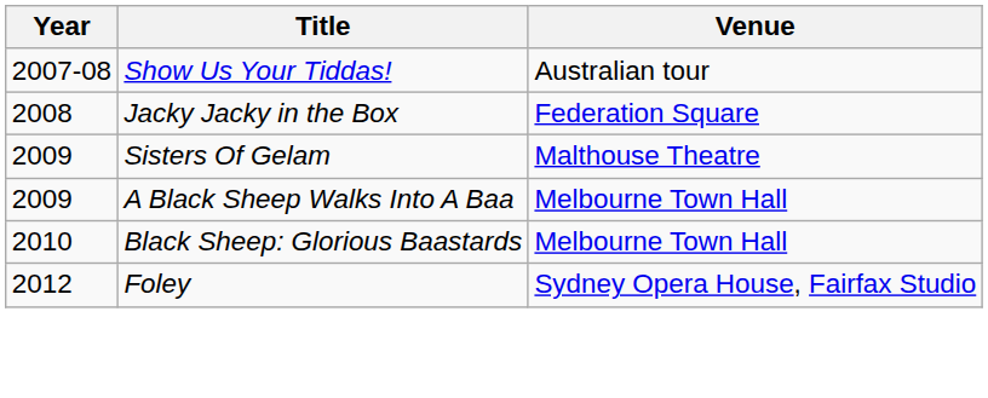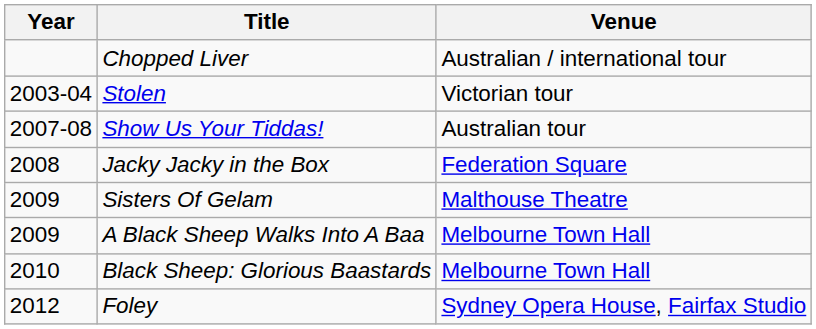 <table class="wikitable">
 <tr>
 <th>Year</th>
 <th>Title</th>
 <th>Venue</th>
+</tr>
+<tr>
+<td></td>
+<td><em>Chopped Liver</em></td>
+<td>Australian / international tour</td>
+</tr>
+<tr>
+<td>2003-04</td>
+<td><em><a href='#'>Stolen</a></em></td>
+<td>Victorian tour</td>
 </tr>
 <tr>
 <td>2007-08</td>
 <td><em><a href='#'>Show Us Your Tiddas!</a></em></td>
 <td>Australian tour</td>
 </tr>
 <tr>
 <td>2008</td>
 <td><em>Jacky Jacky in the Box</em></td>
 <td><a href='#'>Federation Square</a></td>
 </tr>
 <tr>
 <td>2009</td>
 <td><em>Sisters Of Gelam</em></td>
 <td><a href='#'>Malthouse Theatre</a></td>
 </tr>
 <tr>
 <td>2009</td>
 <td><em>A Black Sheep Walks Into A Baa</em></td>
 <td><a href='#'>Melbourne Town Hall</a></td>
 </tr>
 <tr>
 <td>2010</td>
 <td><em>Black Sheep: Glorious Baastards</em></td>
 <td><a href='#'>Melbourne Town Hall</a></td>
 </tr>
 <tr>
 <td>2012</td>
 <td><em>Foley</em></td>
 <td><a href='#'>Sydney Opera House</a>, <a href='#'>Fairfax Studio</a></td>
 </tr>
 </table>
